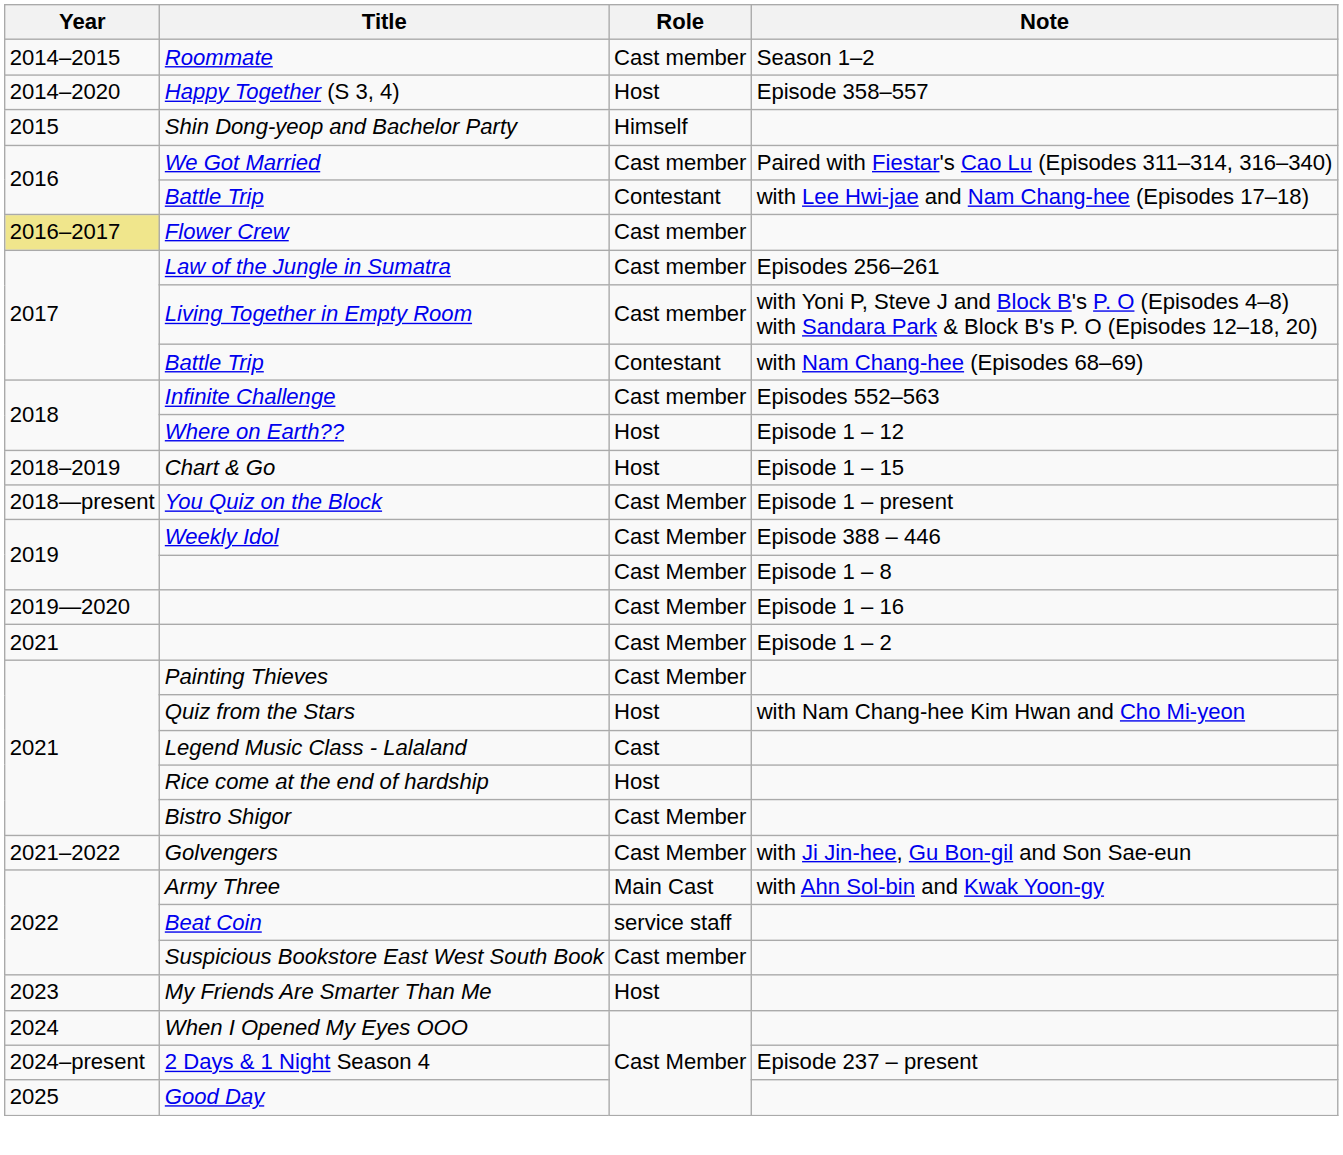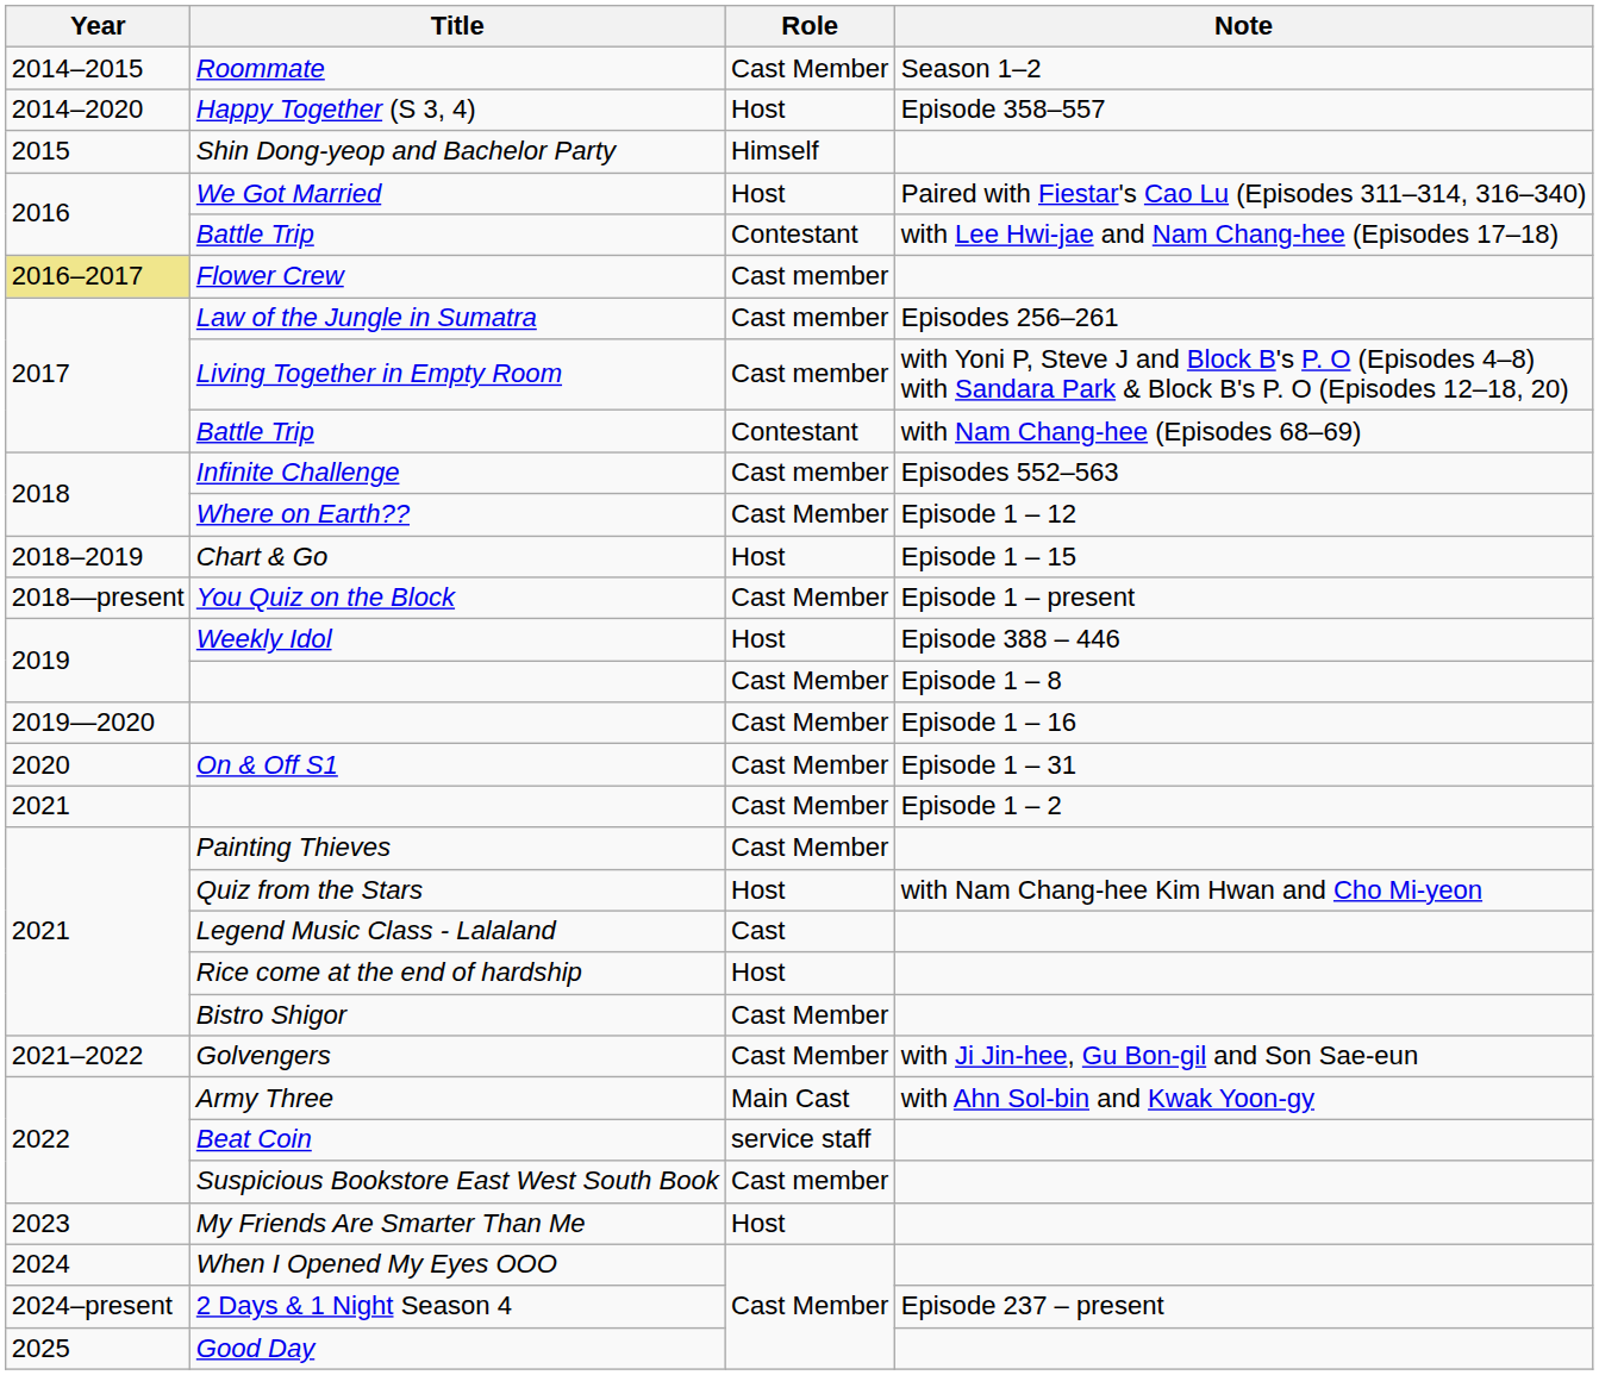 <table class="wikitable">
 <tr>
 <th>Year</th>
 <th>Title</th>
 <th>Role</th>
 <th>Note</th>
 </tr>
 <tr>
 <td>2014–2015</td>
 <td><em><a href='#'>Roommate</a></em></td>
-<td>Cast member</td>
+<td>Cast Member</td>
 <td>Season 1–2</td>
 </tr>
 <tr>
 <td>2014–2020</td>
 <td><em><a href='#'>Happy Together</a></em> (S 3, 4)</td>
 <td>Host</td>
 <td>Episode 358–557</td>
 </tr>
 <tr>
 <td>2015</td>
 <td><em>Shin Dong-yeop and Bachelor Party</em></td>
 <td>Himself</td>
 <td></td>
 </tr>
 <tr>
 <td rowspan="2">2016</td>
 <td><em><a href='#'>We Got Married</a></em></td>
-<td>Cast member</td>
+<td>Host</td>
 <td>Paired with <a href='#'>Fiestar</a>'s <a href='#'>Cao Lu</a> (Episodes 311–314, 316–340)</td>
 </tr>
 <tr>
 <td><em><a href='#'>Battle Trip</a></em></td>
 <td>Contestant</td>
 <td>with <a href='#'>Lee Hwi-jae</a> and <a href='#'>Nam Chang-hee</a> (Episodes 17–18)</td>
 </tr>
 <tr>
 <td style="background: khaki;">2016–2017</td>
 <td><em><a href='#'>Flower Crew</a></em></td>
 <td>Cast member</td>
 <td></td>
 </tr>
 <tr>
 <td rowspan="3">2017</td>
 <td><em><a href='#'>Law of the Jungle in Sumatra</a></em></td>
 <td>Cast member</td>
 <td>Episodes 256–261</td>
 </tr>
 <tr>
 <td><em><a href='#'>Living Together in Empty Room</a></em></td>
 <td>Cast member</td>
 <td>with Yoni P, Steve J and <a href='#'>Block B</a>'s <a href='#'>P. O</a> (Episodes 4–8)<br>with <a href='#'>Sandara Park</a> & Block B's P. O (Episodes 12–18, 20)</td>
 </tr>
 <tr>
 <td><em><a href='#'>Battle Trip</a></em></td>
 <td>Contestant</td>
 <td>with <a href='#'>Nam Chang-hee</a> (Episodes 68–69)</td>
 </tr>
 <tr>
 <td rowspan="2">2018</td>
 <td><em><a href='#'>Infinite Challenge</a></em></td>
 <td>Cast member</td>
 <td>Episodes 552–563</td>
 </tr>
 <tr>
 <td><em><a href='#'>Where on Earth??</a></em></td>
-<td>Host</td>
+<td>Cast Member</td>
 <td>Episode 1 – 12</td>
 </tr>
 <tr>
 <td>2018–2019</td>
 <td><em>Chart & Go</em></td>
 <td>Host</td>
 <td>Episode 1 – 15</td>
 </tr>
 <tr>
 <td>2018—present</td>
 <td><em><a href='#'>You Quiz on the Block</a></em></td>
 <td>Cast Member</td>
 <td>Episode 1 – present</td>
 </tr>
 <tr>
 <td rowspan=2>2019</td>
 <td><em><a href='#'>Weekly Idol</a></em></td>
-<td>Cast Member</td>
+<td>Host</td>
 <td>Episode 388 – 446</td>
 </tr>
 <tr>
 <td><em></em></td>
 <td>Cast Member</td>
 <td>Episode 1 – 8</td>
 </tr>
 <tr>
 <td>2019—2020</td>
 <td><em></em></td>
 <td>Cast Member</td>
 <td>Episode 1 – 16</td>
+</tr>
+<tr>
+<td>2020</td>
+<td><em><a href='#'>On & Off S1</a></em></td>
+<td>Cast Member</td>
+<td>Episode 1 – 31</td>
 </tr>
 <tr>
 <td>2021</td>
 <td><em></em></td>
 <td>Cast Member</td>
 <td>Episode 1 – 2</td>
 </tr>
 <tr>
 <td rowspan=5>2021</td>
 <td><em>Painting Thieves</em></td>
 <td>Cast Member</td>
 <td></td>
 </tr>
 <tr>
 <td><em> Quiz from the Stars </em></td>
 <td>Host</td>
 <td>with Nam Chang-hee  Kim Hwan and <a href='#'>Cho Mi-yeon</a></td>
 </tr>
 <tr>
 <td><em>Legend Music Class - Lalaland</em></td>
 <td>Cast</td>
 <td></td>
 </tr>
 <tr>
 <td><em>Rice come at the end of hardship</em></td>
 <td>Host</td>
 <td></td>
 </tr>
 <tr>
 <td><em>Bistro Shigor</em></td>
 <td>Cast Member</td>
 <td></td>
 </tr>
 <tr>
 <td>2021–2022</td>
 <td><em>Golvengers</em></td>
 <td>Cast Member</td>
 <td>with <a href='#'>Ji Jin-hee</a>, <a href='#'>Gu Bon-gil</a> and Son Sae-eun</td>
 </tr>
 <tr>
 <td rowspan=3>2022</td>
 <td><em>Army Three</em></td>
 <td>Main Cast</td>
 <td>with <a href='#'>Ahn Sol-bin</a> and <a href='#'>Kwak Yoon-gy</a></td>
 </tr>
 <tr>
 <td><em><a href='#'>Beat Coin</a></em></td>
 <td>service staff</td>
 <td></td>
 </tr>
 <tr>
 <td><em>Suspicious Bookstore East West South Book</em></td>
 <td>Cast member</td>
 <td></td>
 </tr>
 <tr>
 <td>2023</td>
 <td><em>My Friends Are Smarter Than Me</em></td>
 <td>Host</td>
 <td></td>
 </tr>
 <tr>
 <td>2024</td>
 <td><em>When I Opened My Eyes OOO</em></td>
 <td rowspan=3>Cast Member</td>
 <td></td>
 </tr>
 <tr>
 <td>2024–present</td>
 <td><a href='#'>2 Days & 1 Night</a> Season 4</td>
 <td>Episode 237 – present</td>
 </tr>
 <tr>
 <td>2025</td>
 <td><em><a href='#'>Good Day</a></em></td>
 <td></td>
 </tr>
 </table>
